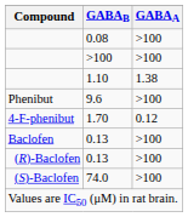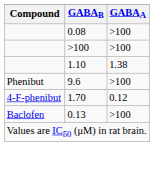 <table class="wikitable floatright">
 <tr>
 </tr>
 <tr>
 <th>Compound</th>
 <th><a href='#'>GABA<sub>B</sub></a></th>
 <th><a href='#'>GABA<sub>A</sub></a></th>
 </tr>
 <tr>
 <td></td>
 <td>0.08</td>
 <td>>100</td>
 </tr>
 <tr>
 <td></td>
 <td>>100</td>
 <td>>100</td>
 </tr>
 <tr>
 <td></td>
 <td>1.10</td>
 <td>1.38</td>
 </tr>
 <tr>
 <td>Phenibut</td>
 <td>9.6</td>
 <td>>100</td>
 </tr>
 <tr>
 <td><a href='#'>4-F-phenibut</a></td>
 <td>1.70</td>
 <td>0.12</td>
 </tr>
 <tr>
 <td><a href='#'>Baclofen</a></td>
 <td>0.13</td>
 <td>>100</td>
 </tr>
-<tr>
-<td>  <a href='#'>(<em>R</em>)-Baclofen</a></td>
-<td>0.13</td>
-<td>>100</td>
-</tr>
-<tr>
-<td>  <a href='#'>(<em>S</em>)-Baclofen</a></td>
-<td>74.0</td>
-<td>>100</td>
-</tr>
 <tr class="sortbottom">
 <td colspan="3">Values are <a href='#'>IC<sub>50</sub></a> (μM) in rat brain.</td>
 </tr>
 </table>
